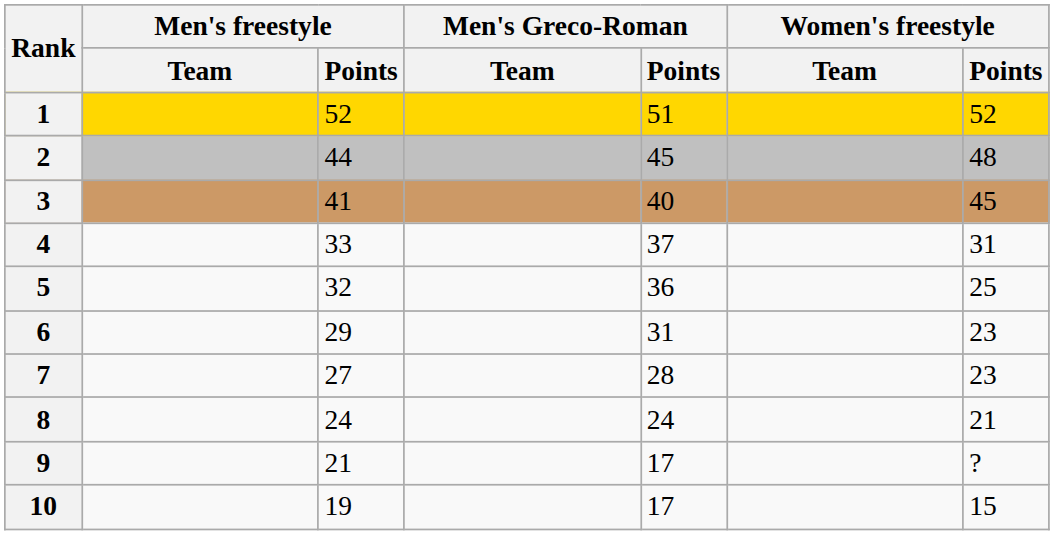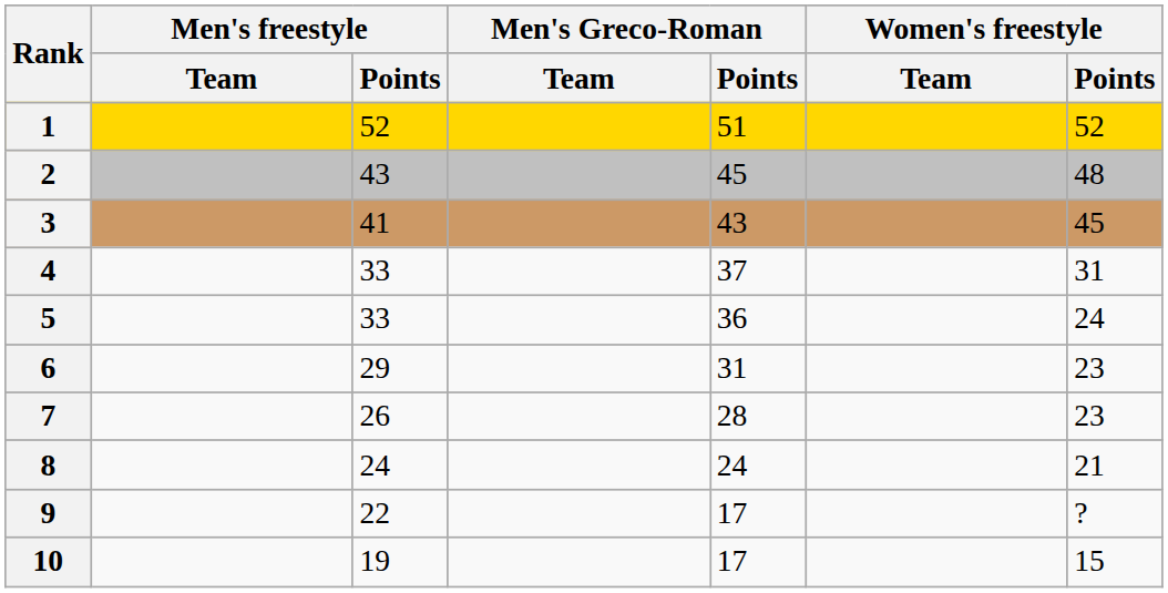 <table class="wikitable" text-align:center;">
 <tr>
 <th style="width:7%;" rowspan="2">Rank</th>
 <th colspan="2">Men's freestyle</th>
 <th colspan="2">Men's Greco-Roman</th>
 <th colspan="2">Women's freestyle</th>
 </tr>
 <tr>
 <th width=23%>Team</th>
 <th width=8%>Points</th>
 <th width=23%>Team</th>
 <th width=8%>Points</th>
 <th width=23%>Team</th>
 <th width=8%>Points</th>
 </tr>
 <tr bgcolor="gold">
 <th>1</th>
 <td align=left><strong></strong></td>
 <td>52</td>
 <td align=left><strong></strong></td>
 <td>51</td>
 <td align=left><strong></strong></td>
 <td>52</td>
 </tr>
 <tr bgcolor="silver">
 <th>2</th>
 <td align=left><strong></strong></td>
-<td>44</td>
+<td>43</td>
 <td align=left><strong></strong></td>
 <td>45</td>
 <td align=left><strong></strong></td>
 <td>48</td>
 </tr>
 <tr bgcolor="#cc9966">
 <th>3</th>
 <td align=left><strong></strong></td>
 <td>41</td>
 <td align=left><strong></strong></td>
-<td>40</td>
+<td>43</td>
 <td align=left><strong></strong></td>
 <td>45</td>
 </tr>
 <tr>
 <th>4</th>
 <td align=left></td>
 <td>33</td>
 <td align=left></td>
 <td>37</td>
 <td align=left></td>
 <td>31</td>
 </tr>
 <tr>
 <th>5</th>
 <td align=left></td>
-<td>32</td>
+<td>33</td>
 <td align=left></td>
 <td>36</td>
 <td align=left></td>
-<td>25</td>
+<td>24</td>
 </tr>
 <tr>
 <th>6</th>
 <td align=left></td>
 <td>29</td>
 <td align=left></td>
 <td>31</td>
 <td align=left></td>
 <td>23</td>
 </tr>
 <tr>
 <th>7</th>
 <td align=left></td>
-<td>27</td>
+<td>26</td>
 <td align=left></td>
 <td>28</td>
 <td align=left></td>
 <td>23</td>
 </tr>
 <tr>
 <th>8</th>
 <td align=left></td>
 <td>24</td>
 <td align=left></td>
 <td>24</td>
 <td align=left></td>
 <td>21</td>
 </tr>
 <tr>
 <th>9</th>
 <td align=left></td>
-<td>21</td>
+<td>22</td>
 <td align=left></td>
 <td>17</td>
 <td align=left></td>
 <td>?</td>
 </tr>
 <tr>
 <th>10</th>
 <td align=left></td>
 <td>19</td>
 <td align=left></td>
 <td>17</td>
 <td align=left></td>
 <td>15</td>
 </tr>
 </table>
